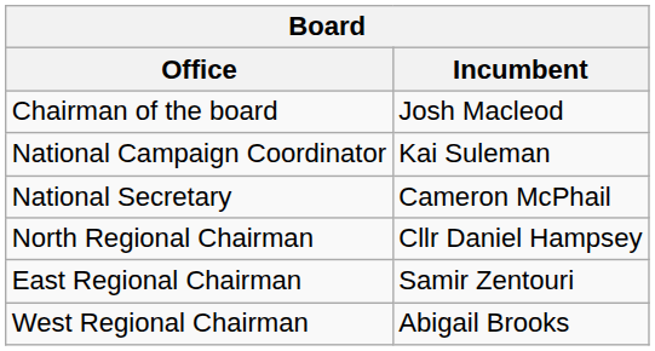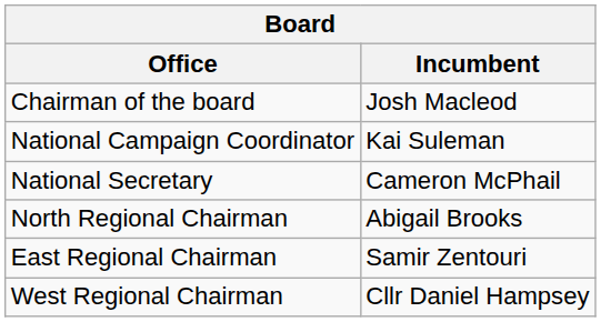 <table class="wikitable" style="text-align:left">
 <tr>
 <th colspan="3">Board</th>
 </tr>
 <tr>
 <th>Office</th>
 <th>Incumbent</th>
 </tr>
 <tr>
 <td>Chairman of the board<br></td>
 <td>Josh Macleod </td>
 </tr>
 <tr>
 <td>National Campaign Coordinator<br></td>
 <td>Kai Suleman </td>
 </tr>
 <tr>
 <td>National Secretary</td>
 <td>Cameron McPhail</td>
 </tr>
 <tr>
 <td>North Regional Chairman</td>
-<td>Cllr Daniel Hampsey</td>
+<td>Abigail Brooks </td>
 </tr>
 <tr>
 <td>East Regional Chairman</td>
 <td>Samir Zentouri</td>
 </tr>
 <tr>
 <td>West Regional Chairman</td>
-<td>Abigail Brooks </td>
+<td>Cllr Daniel Hampsey</td>
 </tr>
 </table>
